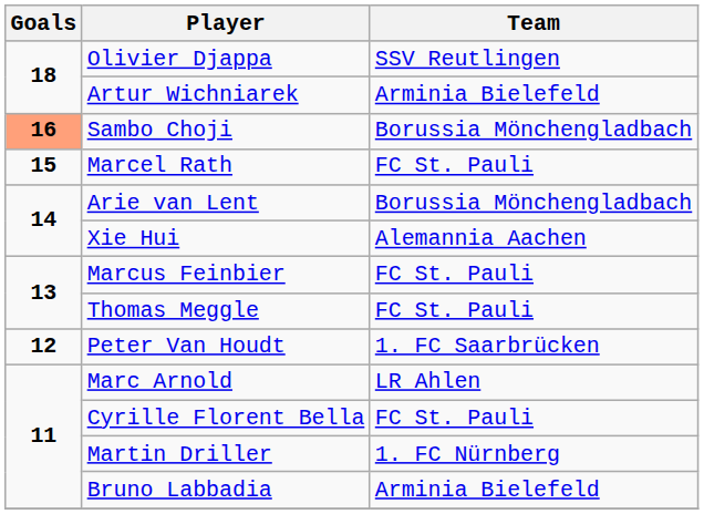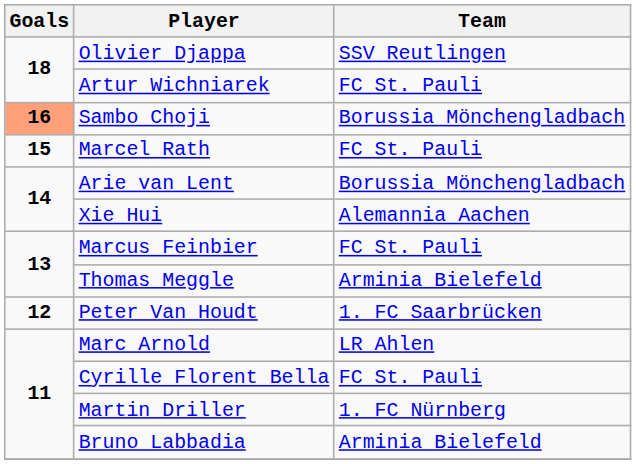 <table class="wikitable">
 <tr>
 <th>Goals</th>
 <th>Player</th>
 <th>Team</th>
 </tr>
 <tr>
 <td rowspan="2" align=center><strong>18</strong></td>
 <td> <a href='#'>Olivier Djappa</a></td>
 <td><a href='#'>SSV Reutlingen</a></td>
 </tr>
 <tr>
 <td> <a href='#'>Artur Wichniarek</a></td>
-<td><a href='#'>Arminia Bielefeld</a></td>
+<td><a href='#'>FC St. Pauli</a></td>
 </tr>
 <tr>
 <td rowspan="1" align=center style="background: lightsalmon;"><strong>16</strong></td>
 <td> <a href='#'>Sambo Choji</a></td>
 <td><a href='#'>Borussia Mönchengladbach</a></td>
 </tr>
 <tr>
 <td rowspan="1" align=center><strong>15</strong></td>
 <td> <a href='#'>Marcel Rath</a></td>
 <td><a href='#'>FC St. Pauli</a></td>
 </tr>
 <tr>
 <td rowspan="2" align=center><strong>14</strong></td>
 <td> <a href='#'>Arie van Lent</a></td>
 <td><a href='#'>Borussia Mönchengladbach</a></td>
 </tr>
 <tr>
 <td> <a href='#'>Xie Hui</a></td>
 <td><a href='#'>Alemannia Aachen</a></td>
 </tr>
 <tr>
 <td rowspan="2" align=center><strong>13</strong></td>
 <td> <a href='#'>Marcus Feinbier</a></td>
 <td><a href='#'>FC St. Pauli</a></td>
 </tr>
 <tr>
 <td> <a href='#'>Thomas Meggle</a></td>
-<td><a href='#'>FC St. Pauli</a></td>
+<td><a href='#'>Arminia Bielefeld</a></td>
 </tr>
 <tr>
 <td rowspan="1" align=center><strong>12</strong></td>
 <td> <a href='#'>Peter Van Houdt</a></td>
 <td><a href='#'>1. FC Saarbrücken</a></td>
 </tr>
 <tr>
 <td rowspan="4" align=center><strong>11</strong></td>
 <td> <a href='#'>Marc Arnold</a></td>
 <td><a href='#'>LR Ahlen</a></td>
 </tr>
 <tr>
 <td> <a href='#'>Cyrille Florent Bella</a></td>
 <td><a href='#'>FC St. Pauli</a></td>
 </tr>
 <tr>
 <td> <a href='#'>Martin Driller</a></td>
 <td><a href='#'>1. FC Nürnberg</a></td>
 </tr>
 <tr>
 <td> <a href='#'>Bruno Labbadia</a></td>
 <td><a href='#'>Arminia Bielefeld</a></td>
 </tr>
 <tr>
 </tr>
 </table>
